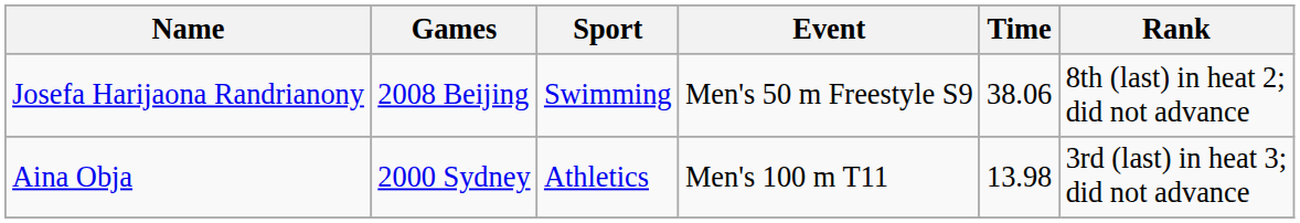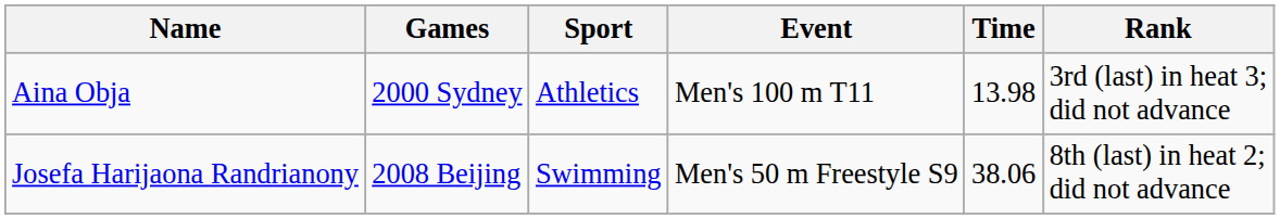 <table class="wikitable sortable" style="font-size:90%">
 <tr>
 <th>Name</th>
 <th>Games</th>
 <th>Sport</th>
 <th>Event</th>
 <th>Time</th>
 <th>Rank</th>
 </tr>
 <tr>
+<td><a href='#'>Aina Obja</a></td>
+<td><a href='#'>2000 Sydney</a></td>
+<td><a href='#'>Athletics</a></td>
+<td>Men's 100 m T11</td>
+<td>13.98</td>
+<td>3rd (last) in heat 3;<br>did not advance</td>
+</tr>
+<tr>
 <td><a href='#'>Josefa Harijaona Randrianony</a></td>
 <td><a href='#'>2008 Beijing</a></td>
 <td><a href='#'>Swimming</a></td>
 <td>Men's 50 m Freestyle S9</td>
 <td>38.06</td>
 <td>8th (last) in heat 2;<br>did not advance</td>
 </tr>
-<tr>
-<td><a href='#'>Aina Obja</a></td>
-<td><a href='#'>2000 Sydney</a></td>
-<td><a href='#'>Athletics</a></td>
-<td>Men's 100 m T11</td>
-<td>13.98</td>
-<td>3rd (last) in heat 3;<br>did not advance</td>
-</tr>
 </table>
